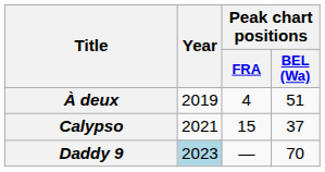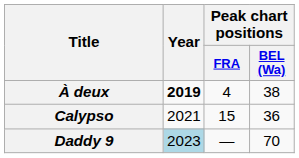 <table class="wikitable plainrowheaders" style="text-align:center;">
 <tr>
 <th scope="col" rowspan="2" style="width:10em;">Title</th>
 <th scope="col" rowspan="2" style="width:2em;">Year</th>
 <th scope="col" colspan="2">Peak chart positions</th>
 </tr>
 <tr>
 <th scope="col" style="width:3em;font-size:85%;"><a href='#'>FRA</a><br></th>
 <th scope="col" style="width:3em;font-size:85%;"><a href='#'>BEL <br>(Wa)</a><br></th>
 </tr>
 <tr>
 <th scope="row"><em>À deux</em></th>
-<td>2019</td>
+<td><strong>2019</strong></td>
 <td>4</td>
-<td>51</td>
+<td>38</td>
 </tr>
 <tr>
 <th scope="row"><em>Calypso</em></th>
 <td>2021</td>
 <td>15</td>
-<td>37</td>
+<td>36</td>
 </tr>
 <tr>
 <th scope="row"><em>Daddy 9</em></th>
 <td style="background: lightblue;">2023</td>
 <td>—</td>
 <td>70</td>
 </tr>
 </table>
